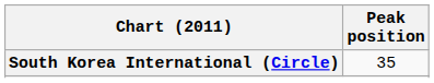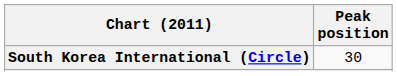 <table class="wikitable sortable plainrowheaders">
 <tr>
 <th>Chart (2011)</th>
 <th>Peak<br>position</th>
 </tr>
 <tr>
 <th scope="row">South Korea International (<a href='#'>Circle</a>)</th>
-<td align="center">35</td>
+<td align="center">30</td>
 </tr>
 <tr>
 </tr>
 <tr>
 </tr>
 </table>
